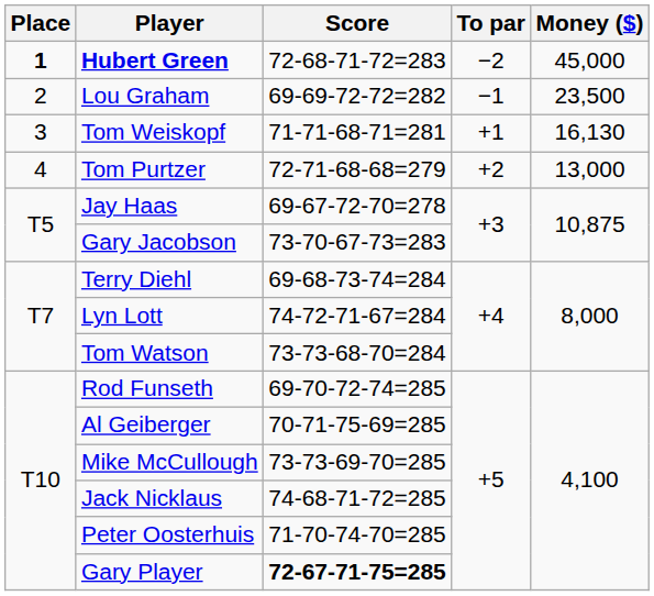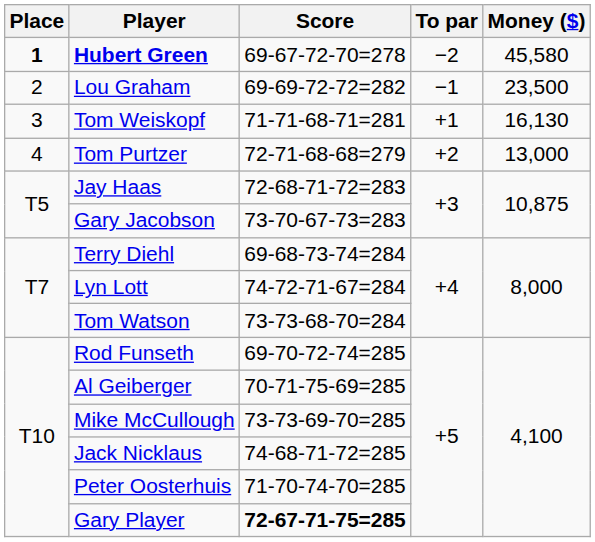 <table class=wikitable>
 <tr>
 <th>Place</th>
 <th>Player</th>
 <th>Score</th>
 <th>To par</th>
 <th>Money (<a href='#'>$</a>)</th>
 </tr>
 <tr>
 <td align=center><strong>1</strong></td>
 <td> <strong><a href='#'>Hubert Green</a></strong></td>
-<td>72-68-71-72=283</td>
+<td>69-67-72-70=278</td>
 <td align=center>−2</td>
-<td align=center>45,000</td>
+<td align=center>45,580</td>
 </tr>
 <tr>
 <td align=center>2</td>
 <td> <a href='#'>Lou Graham</a></td>
 <td>69-69-72-72=282</td>
 <td align=center>−1</td>
 <td align=center>23,500</td>
 </tr>
 <tr>
 <td align=center>3</td>
 <td> <a href='#'>Tom Weiskopf</a></td>
 <td>71-71-68-71=281</td>
 <td align=center>+1</td>
 <td align=center>16,130</td>
 </tr>
 <tr>
 <td align=center>4</td>
 <td> <a href='#'>Tom Purtzer</a></td>
 <td>72-71-68-68=279</td>
 <td align=center>+2</td>
 <td align=center>13,000</td>
 </tr>
 <tr>
 <td rowspan=2 align=center>T5</td>
 <td> <a href='#'>Jay Haas</a></td>
-<td>69-67-72-70=278</td>
+<td>72-68-71-72=283</td>
 <td rowspan=2 align=center>+3</td>
 <td rowspan=2 align=center>10,875</td>
 </tr>
 <tr>
 <td> <a href='#'>Gary Jacobson</a></td>
 <td>73-70-67-73=283</td>
 </tr>
 <tr>
 <td rowspan=3 align=center>T7</td>
 <td> <a href='#'>Terry Diehl</a></td>
 <td>69-68-73-74=284</td>
 <td rowspan=3 align=center>+4</td>
 <td rowspan=3 align=center>8,000</td>
 </tr>
 <tr>
 <td> <a href='#'>Lyn Lott</a></td>
 <td>74-72-71-67=284</td>
 </tr>
 <tr>
 <td> <a href='#'>Tom Watson</a></td>
 <td>73-73-68-70=284</td>
 </tr>
 <tr>
 <td rowspan=6 align=center>T10</td>
 <td> <a href='#'>Rod Funseth</a></td>
 <td>69-70-72-74=285</td>
 <td rowspan=6 align=center>+5</td>
 <td rowspan=6 align=center>4,100</td>
 </tr>
 <tr>
 <td> <a href='#'>Al Geiberger</a></td>
 <td>70-71-75-69=285</td>
 </tr>
 <tr>
 <td> <a href='#'>Mike McCullough</a></td>
 <td>73-73-69-70=285</td>
 </tr>
 <tr>
 <td> <a href='#'>Jack Nicklaus</a></td>
 <td>74-68-71-72=285</td>
 </tr>
 <tr>
 <td> <a href='#'>Peter Oosterhuis</a></td>
 <td>71-70-74-70=285</td>
 </tr>
 <tr>
 <td> <a href='#'>Gary Player</a></td>
 <td><strong>72-67-71-75=285</strong></td>
 </tr>
 </table>
